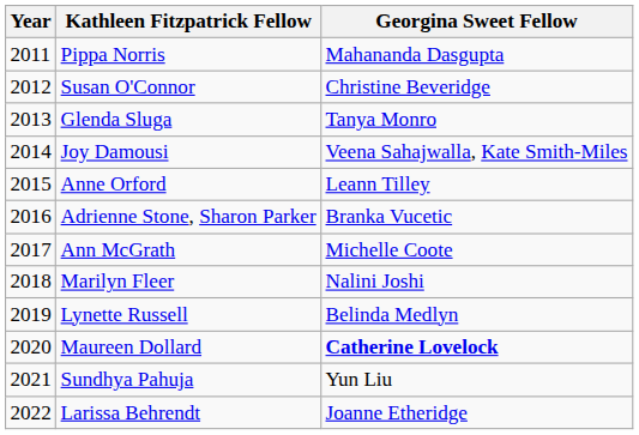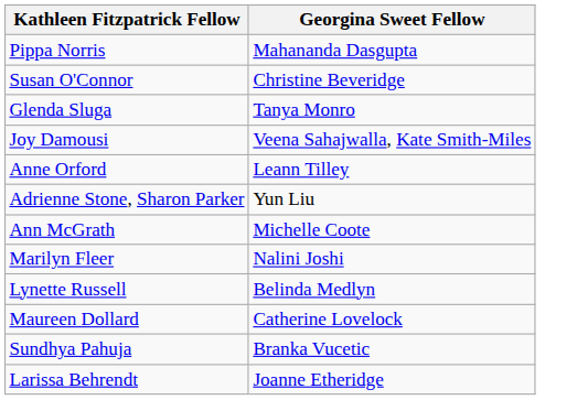 <table class="wikitable">
 <tr>
-<th>Year</th>
 <th>Kathleen Fitzpatrick Fellow</th>
 <th>Georgina Sweet Fellow</th>
 </tr>
 <tr>
-<td>2011</td>
 <td><a href='#'>Pippa Norris</a></td>
 <td><a href='#'>Mahananda Dasgupta</a></td>
 </tr>
 <tr>
-<td>2012</td>
 <td><a href='#'>Susan O'Connor</a></td>
 <td><a href='#'>Christine Beveridge</a></td>
 </tr>
 <tr>
-<td>2013</td>
 <td><a href='#'>Glenda Sluga</a></td>
 <td><a href='#'>Tanya Monro</a></td>
 </tr>
 <tr>
-<td>2014</td>
 <td><a href='#'>Joy Damousi</a></td>
 <td><a href='#'>Veena Sahajwalla</a>, <a href='#'>Kate Smith-Miles</a></td>
 </tr>
 <tr>
-<td>2015</td>
 <td><a href='#'>Anne Orford</a></td>
 <td><a href='#'>Leann Tilley</a></td>
 </tr>
 <tr>
-<td>2016</td>
 <td><a href='#'>Adrienne Stone</a>, <a href='#'>Sharon Parker</a></td>
-<td><a href='#'>Branka Vucetic</a></td>
+<td>Yun Liu</td>
 </tr>
 <tr>
-<td>2017</td>
 <td><a href='#'>Ann McGrath</a></td>
 <td><a href='#'>Michelle Coote</a></td>
 </tr>
 <tr>
-<td>2018</td>
 <td><a href='#'>Marilyn Fleer</a></td>
 <td><a href='#'>Nalini Joshi</a></td>
 </tr>
 <tr>
-<td>2019</td>
 <td><a href='#'>Lynette Russell</a></td>
 <td><a href='#'>Belinda Medlyn</a></td>
 </tr>
 <tr>
-<td>2020</td>
 <td><a href='#'>Maureen Dollard</a></td>
-<td><strong><a href='#'>Catherine Lovelock</a></strong></td>
+<td><a href='#'>Catherine Lovelock</a></td>
 </tr>
 <tr>
-<td>2021</td>
 <td><a href='#'>Sundhya Pahuja</a></td>
-<td>Yun Liu</td>
+<td><a href='#'>Branka Vucetic</a></td>
 </tr>
 <tr>
-<td>2022</td>
 <td><a href='#'>Larissa Behrendt</a></td>
 <td><a href='#'>Joanne Etheridge</a></td>
 </tr>
 </table>
